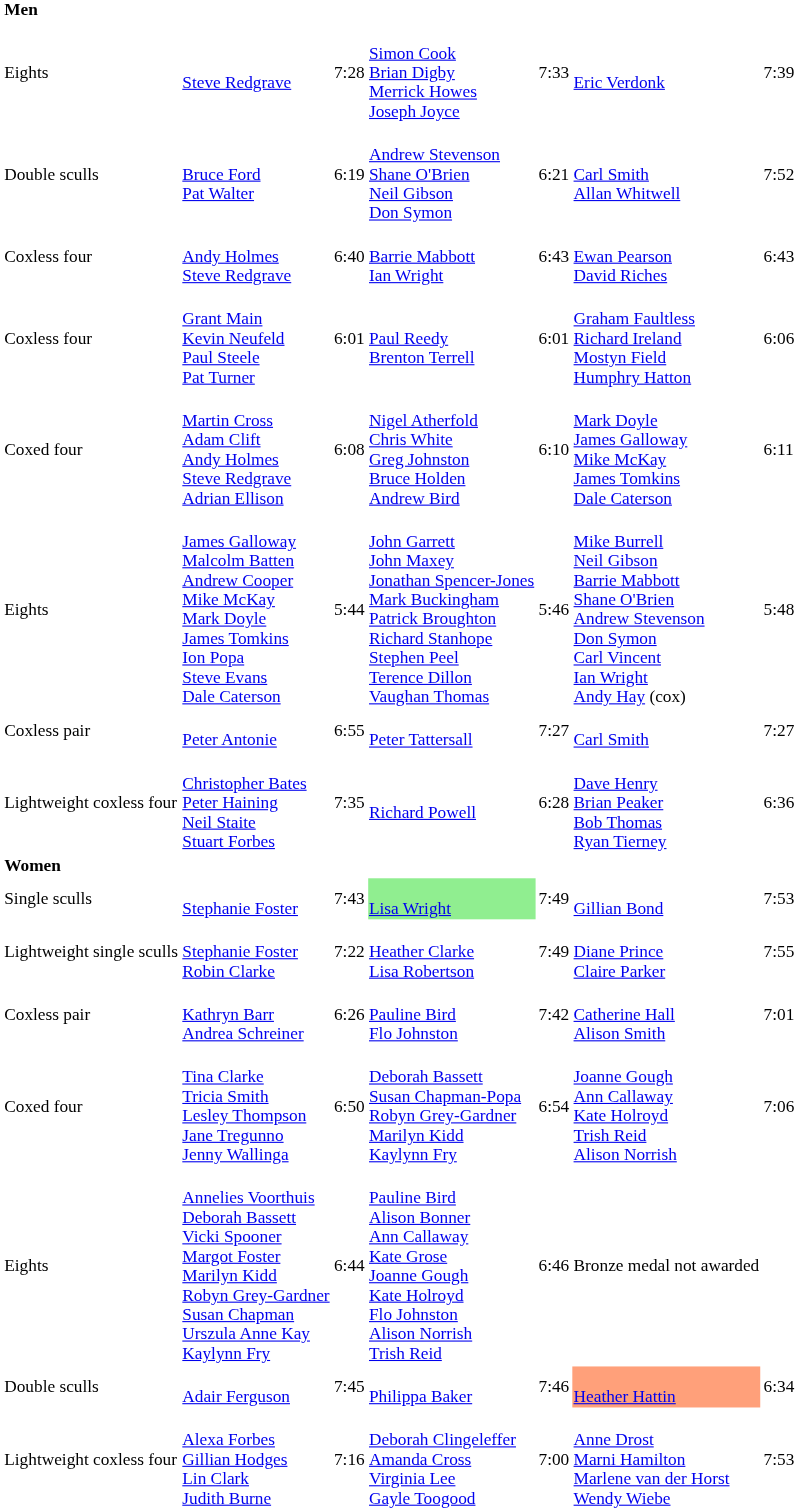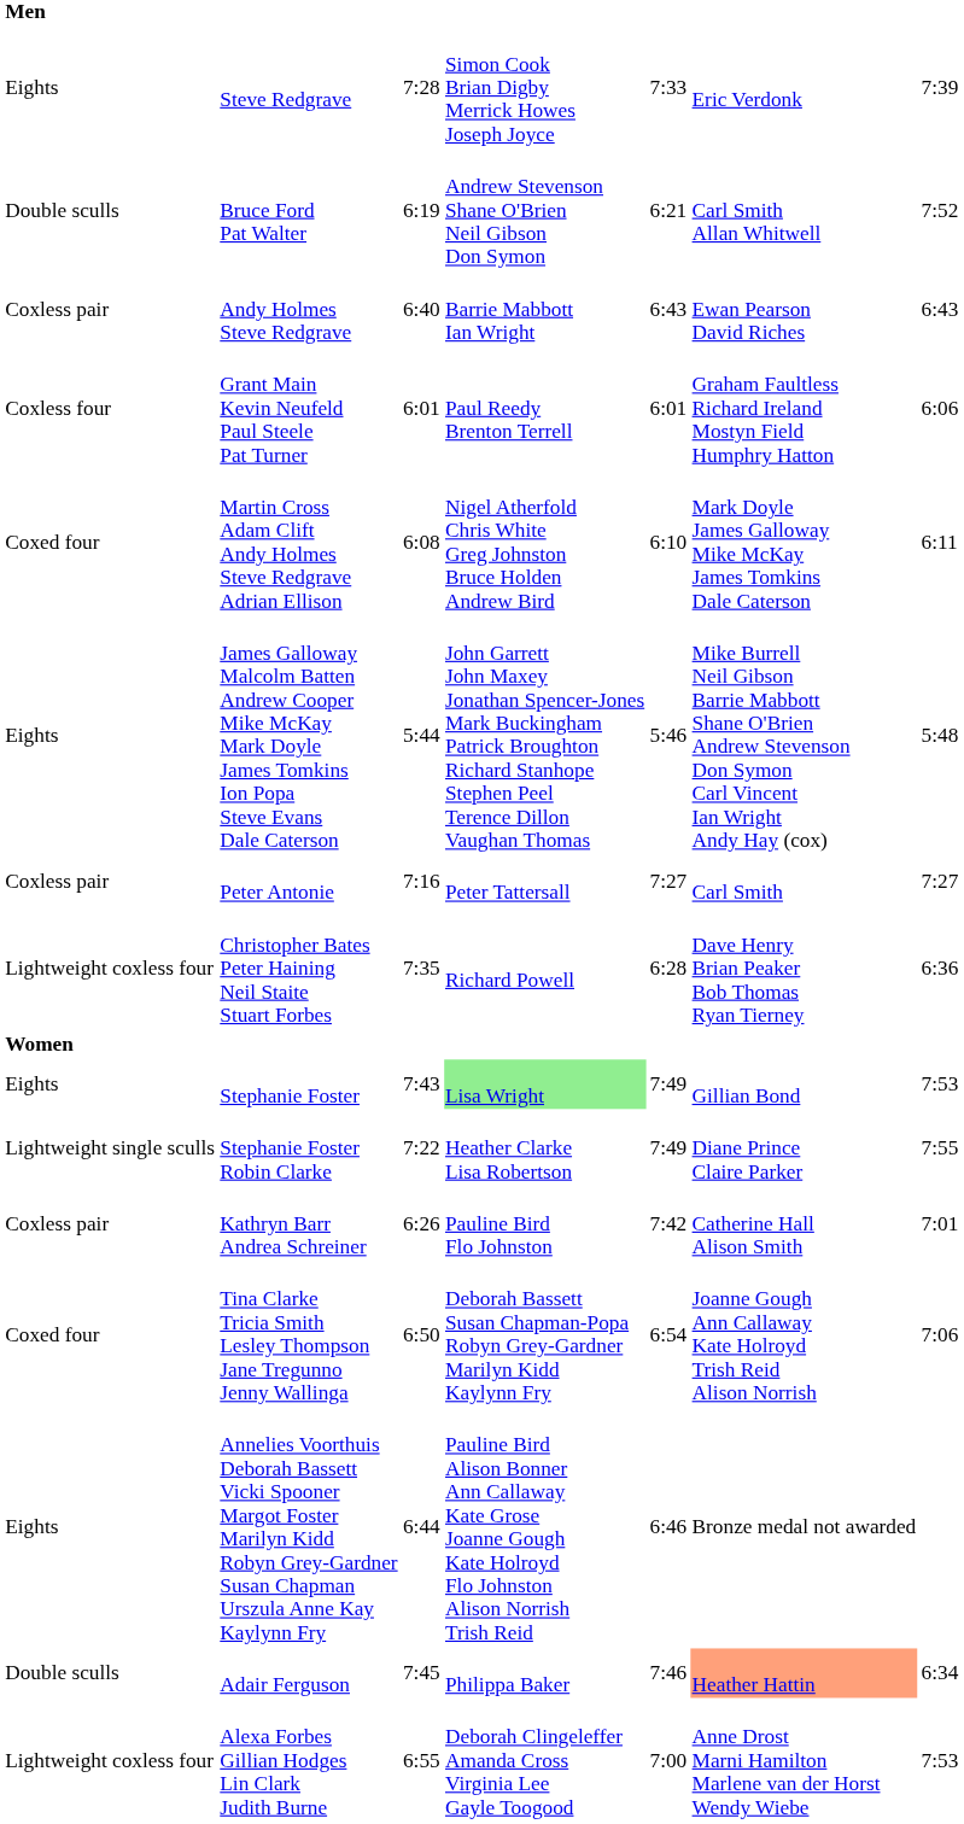 <table>
 <tr>
 <td colspan=7><strong>Men</strong></td>
 </tr>
 <tr>
 <td>Eights</td>
 <td><br><a href='#'>Steve Redgrave</a></td>
 <td>7:28</td>
 <td><br><a href='#'>Simon Cook</a><br><a href='#'>Brian Digby</a><br><a href='#'>Merrick Howes</a><br><a href='#'>Joseph Joyce</a></td>
 <td>7:33</td>
 <td><br><a href='#'>Eric Verdonk</a></td>
 <td>7:39</td>
 </tr>
 <tr>
 <td>Double sculls</td>
 <td><br><a href='#'>Bruce Ford</a><br><a href='#'>Pat Walter</a></td>
 <td>6:19</td>
 <td><br><a href='#'>Andrew Stevenson</a><br><a href='#'>Shane O'Brien</a><br><a href='#'>Neil Gibson</a><br><a href='#'>Don Symon</a></td>
 <td>6:21</td>
 <td><br><a href='#'>Carl Smith</a><br><a href='#'>Allan Whitwell</a></td>
 <td>7:52</td>
 </tr>
 <tr>
-<td>Coxless four</td>
+<td>Coxless pair</td>
 <td><br><a href='#'>Andy Holmes</a><br><a href='#'>Steve Redgrave</a></td>
 <td>6:40</td>
 <td><br><a href='#'>Barrie Mabbott</a><br><a href='#'>Ian Wright</a></td>
 <td>6:43</td>
 <td><br><a href='#'>Ewan Pearson</a><br><a href='#'>David Riches</a></td>
 <td>6:43</td>
 </tr>
 <tr>
 <td>Coxless four</td>
 <td><br><a href='#'>Grant Main</a><br><a href='#'>Kevin Neufeld</a><br><a href='#'>Paul Steele</a><br><a href='#'>Pat Turner</a></td>
 <td>6:01</td>
 <td><br><a href='#'>Paul Reedy</a><br><a href='#'>Brenton Terrell</a></td>
 <td>6:01</td>
 <td><br><a href='#'>Graham Faultless</a><br><a href='#'>Richard Ireland</a><br><a href='#'>Mostyn Field</a><br><a href='#'>Humphry Hatton</a></td>
 <td>6:06</td>
 </tr>
 <tr>
 <td>Coxed four</td>
 <td><br><a href='#'>Martin Cross</a><br><a href='#'>Adam Clift</a><br><a href='#'>Andy Holmes</a><br><a href='#'>Steve Redgrave</a><br><a href='#'>Adrian Ellison</a></td>
 <td>6:08</td>
 <td><br><a href='#'>Nigel Atherfold</a><br><a href='#'>Chris White</a><br><a href='#'>Greg Johnston</a><br><a href='#'>Bruce Holden</a><br><a href='#'>Andrew Bird</a></td>
 <td>6:10</td>
 <td><br><a href='#'>Mark Doyle</a><br><a href='#'>James Galloway</a><br><a href='#'>Mike McKay</a><br><a href='#'>James Tomkins</a><br><a href='#'>Dale Caterson</a></td>
 <td>6:11</td>
 </tr>
 <tr>
 <td>Eights</td>
 <td><br><a href='#'>James Galloway</a><br><a href='#'>Malcolm Batten</a><br><a href='#'>Andrew Cooper</a><br><a href='#'>Mike McKay</a><br><a href='#'>Mark Doyle</a><br><a href='#'>James Tomkins</a><br><a href='#'>Ion Popa</a><br><a href='#'>Steve Evans</a><br><a href='#'>Dale Caterson</a></td>
 <td>5:44</td>
 <td><br><a href='#'>John Garrett</a><br><a href='#'>John Maxey</a><br><a href='#'>Jonathan Spencer-Jones</a><br><a href='#'>Mark Buckingham</a><br><a href='#'>Patrick Broughton</a><br><a href='#'>Richard Stanhope</a><br><a href='#'>Stephen Peel</a><br><a href='#'>Terence Dillon</a><br><a href='#'>Vaughan Thomas</a></td>
 <td>5:46</td>
 <td><br><a href='#'>Mike Burrell</a><br><a href='#'>Neil Gibson</a><br><a href='#'>Barrie Mabbott</a><br><a href='#'>Shane O'Brien</a><br><a href='#'>Andrew Stevenson</a><br><a href='#'>Don Symon</a><br><a href='#'>Carl Vincent</a><br><a href='#'>Ian Wright</a><br><a href='#'>Andy Hay</a> (cox)</td>
 <td>5:48</td>
 </tr>
 <tr>
 <td>Coxless pair</td>
 <td><br><a href='#'>Peter Antonie</a></td>
-<td>6:55</td>
+<td>7:16</td>
 <td><br><a href='#'>Peter Tattersall</a></td>
 <td>7:27</td>
 <td><br><a href='#'>Carl Smith</a></td>
 <td>7:27</td>
 </tr>
 <tr>
 <td>Lightweight coxless four</td>
 <td><br><a href='#'>Christopher Bates</a><br><a href='#'>Peter Haining</a><br><a href='#'>Neil Staite</a><br><a href='#'>Stuart Forbes</a></td>
 <td>7:35</td>
 <td><br><a href='#'>Richard Powell</a></td>
 <td>6:28</td>
 <td><br><a href='#'>Dave Henry</a><br><a href='#'>Brian Peaker</a><br><a href='#'>Bob Thomas</a><br><a href='#'>Ryan Tierney</a></td>
 <td>6:36</td>
 </tr>
 <tr>
 <td colspan=7><strong>Women</strong></td>
 </tr>
 <tr>
-<td>Single sculls</td>
+<td>Eights</td>
 <td><br><a href='#'>Stephanie Foster</a></td>
 <td>7:43</td>
 <td style="background: lightgreen;"><br><a href='#'>Lisa Wright</a></td>
 <td>7:49</td>
 <td><br><a href='#'>Gillian Bond</a></td>
 <td>7:53</td>
 </tr>
 <tr>
 <td>Lightweight single sculls</td>
 <td><br><a href='#'>Stephanie Foster</a><br><a href='#'>Robin Clarke</a></td>
 <td>7:22</td>
 <td><br><a href='#'>Heather Clarke</a><br><a href='#'>Lisa Robertson</a></td>
 <td>7:49</td>
 <td><br><a href='#'>Diane Prince</a><br><a href='#'>Claire Parker</a></td>
 <td>7:55</td>
 </tr>
 <tr>
 <td>Coxless pair</td>
 <td><br><a href='#'>Kathryn Barr</a><br><a href='#'>Andrea Schreiner</a></td>
 <td>6:26</td>
 <td><br><a href='#'>Pauline Bird</a><br><a href='#'>Flo Johnston</a></td>
 <td>7:42</td>
 <td><br><a href='#'>Catherine Hall</a><br><a href='#'>Alison Smith</a></td>
 <td>7:01</td>
 </tr>
 <tr>
 <td>Coxed four</td>
 <td><br><a href='#'>Tina Clarke</a><br><a href='#'>Tricia Smith</a><br><a href='#'>Lesley Thompson</a><br><a href='#'>Jane Tregunno</a><br><a href='#'>Jenny Wallinga</a></td>
 <td>6:50</td>
 <td><br><a href='#'>Deborah Bassett</a><br><a href='#'>Susan Chapman-Popa</a><br><a href='#'>Robyn Grey-Gardner</a><br><a href='#'>Marilyn Kidd</a><br><a href='#'>Kaylynn Fry</a></td>
 <td>6:54</td>
 <td><br><a href='#'>Joanne Gough</a><br><a href='#'>Ann Callaway</a><br><a href='#'>Kate Holroyd</a><br><a href='#'>Trish Reid</a><br><a href='#'>Alison Norrish</a></td>
 <td>7:06</td>
 </tr>
 <tr>
 <td>Eights</td>
 <td><br><a href='#'>Annelies Voorthuis</a><br><a href='#'>Deborah Bassett</a><br><a href='#'>Vicki Spooner</a><br><a href='#'>Margot Foster</a><br><a href='#'>Marilyn Kidd</a><br><a href='#'>Robyn Grey-Gardner</a><br><a href='#'>Susan Chapman</a><br><a href='#'>Urszula Anne Kay</a><br><a href='#'>Kaylynn Fry</a></td>
 <td>6:44</td>
 <td><br><a href='#'>Pauline Bird</a><br><a href='#'>Alison Bonner</a><br><a href='#'>Ann Callaway</a><br><a href='#'>Kate Grose</a> <br><a href='#'>Joanne Gough</a><br><a href='#'>Kate Holroyd</a><br><a href='#'>Flo Johnston</a><br><a href='#'>Alison Norrish</a><br><a href='#'>Trish Reid</a></td>
 <td>6:46</td>
 <td>Bronze medal not awarded</td>
 <td></td>
 </tr>
 <tr>
 <td>Double sculls</td>
 <td><br><a href='#'>Adair Ferguson</a></td>
 <td>7:45</td>
 <td><br><a href='#'>Philippa Baker</a></td>
 <td>7:46</td>
 <td style="background: lightsalmon;"><br><a href='#'>Heather Hattin</a></td>
 <td>6:34</td>
 </tr>
 <tr>
 <td>Lightweight coxless four</td>
 <td><br><a href='#'>Alexa Forbes</a><br><a href='#'>Gillian Hodges</a><br><a href='#'>Lin Clark</a><br><a href='#'>Judith Burne</a></td>
-<td>7:16</td>
+<td>6:55</td>
 <td><br><a href='#'>Deborah Clingeleffer</a><br><a href='#'>Amanda Cross</a><br><a href='#'>Virginia Lee</a><br><a href='#'>Gayle Toogood</a></td>
 <td>7:00</td>
 <td><br><a href='#'>Anne Drost</a><br><a href='#'>Marni Hamilton</a><br><a href='#'>Marlene van der Horst</a><br><a href='#'>Wendy Wiebe</a></td>
 <td>7:53</td>
 </tr>
 </table>
